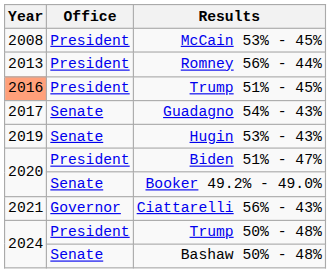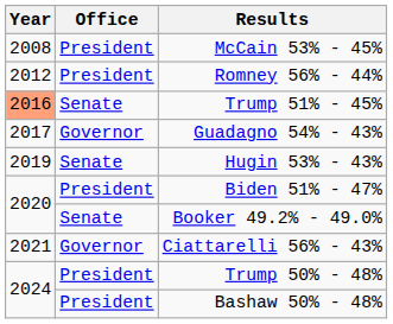 <table class=wikitable>
 <tr>
 <th>Year</th>
 <th>Office</th>
 <th>Results</th>
 </tr>
 <tr>
 <td>2008</td>
 <td><a href='#'>President</a></td>
 <td align="right" ><a href='#'>McCain</a> 53% - 45%</td>
 </tr>
 <tr>
-<td>2013</td>
+<td>2012</td>
 <td><a href='#'>President</a></td>
 <td align="right" ><a href='#'>Romney</a> 56% - 44%</td>
 </tr>
 <tr>
 <td style="background: lightsalmon;">2016</td>
-<td><a href='#'>President</a></td>
+<td><a href='#'>Senate</a></td>
 <td align="right" ><a href='#'>Trump</a> 51% - 45%</td>
 </tr>
 <tr>
 <td>2017</td>
-<td><a href='#'>Senate</a></td>
+<td><a href='#'>Governor</a></td>
 <td align="right" ><a href='#'>Guadagno</a> 54% - 43%</td>
 </tr>
 <tr>
 <td>2019</td>
 <td><a href='#'>Senate</a></td>
 <td align="right" ><a href='#'>Hugin</a> 53% - 43%</td>
 </tr>
 <tr>
 <td rowspan=2>2020</td>
 <td><a href='#'>President</a></td>
 <td align="right" ><a href='#'>Biden</a> 51% - 47%</td>
 </tr>
 <tr>
 <td><a href='#'>Senate</a></td>
 <td align="right" ><a href='#'>Booker</a> 49.2% - 49.0%</td>
 </tr>
 <tr>
 <td>2021</td>
 <td><a href='#'>Governor</a></td>
 <td align="right" ><a href='#'>Ciattarelli</a> 56% - 43%</td>
 </tr>
 <tr>
 <td rowspan=2>2024</td>
 <td><a href='#'>President</a></td>
 <td align="right" ><a href='#'>Trump</a> 50% - 48%</td>
 </tr>
 <tr>
-<td><a href='#'>Senate</a></td>
+<td><a href='#'>President</a></td>
 <td align="right" >Bashaw 50% - 48%</td>
 </tr>
 </table>
